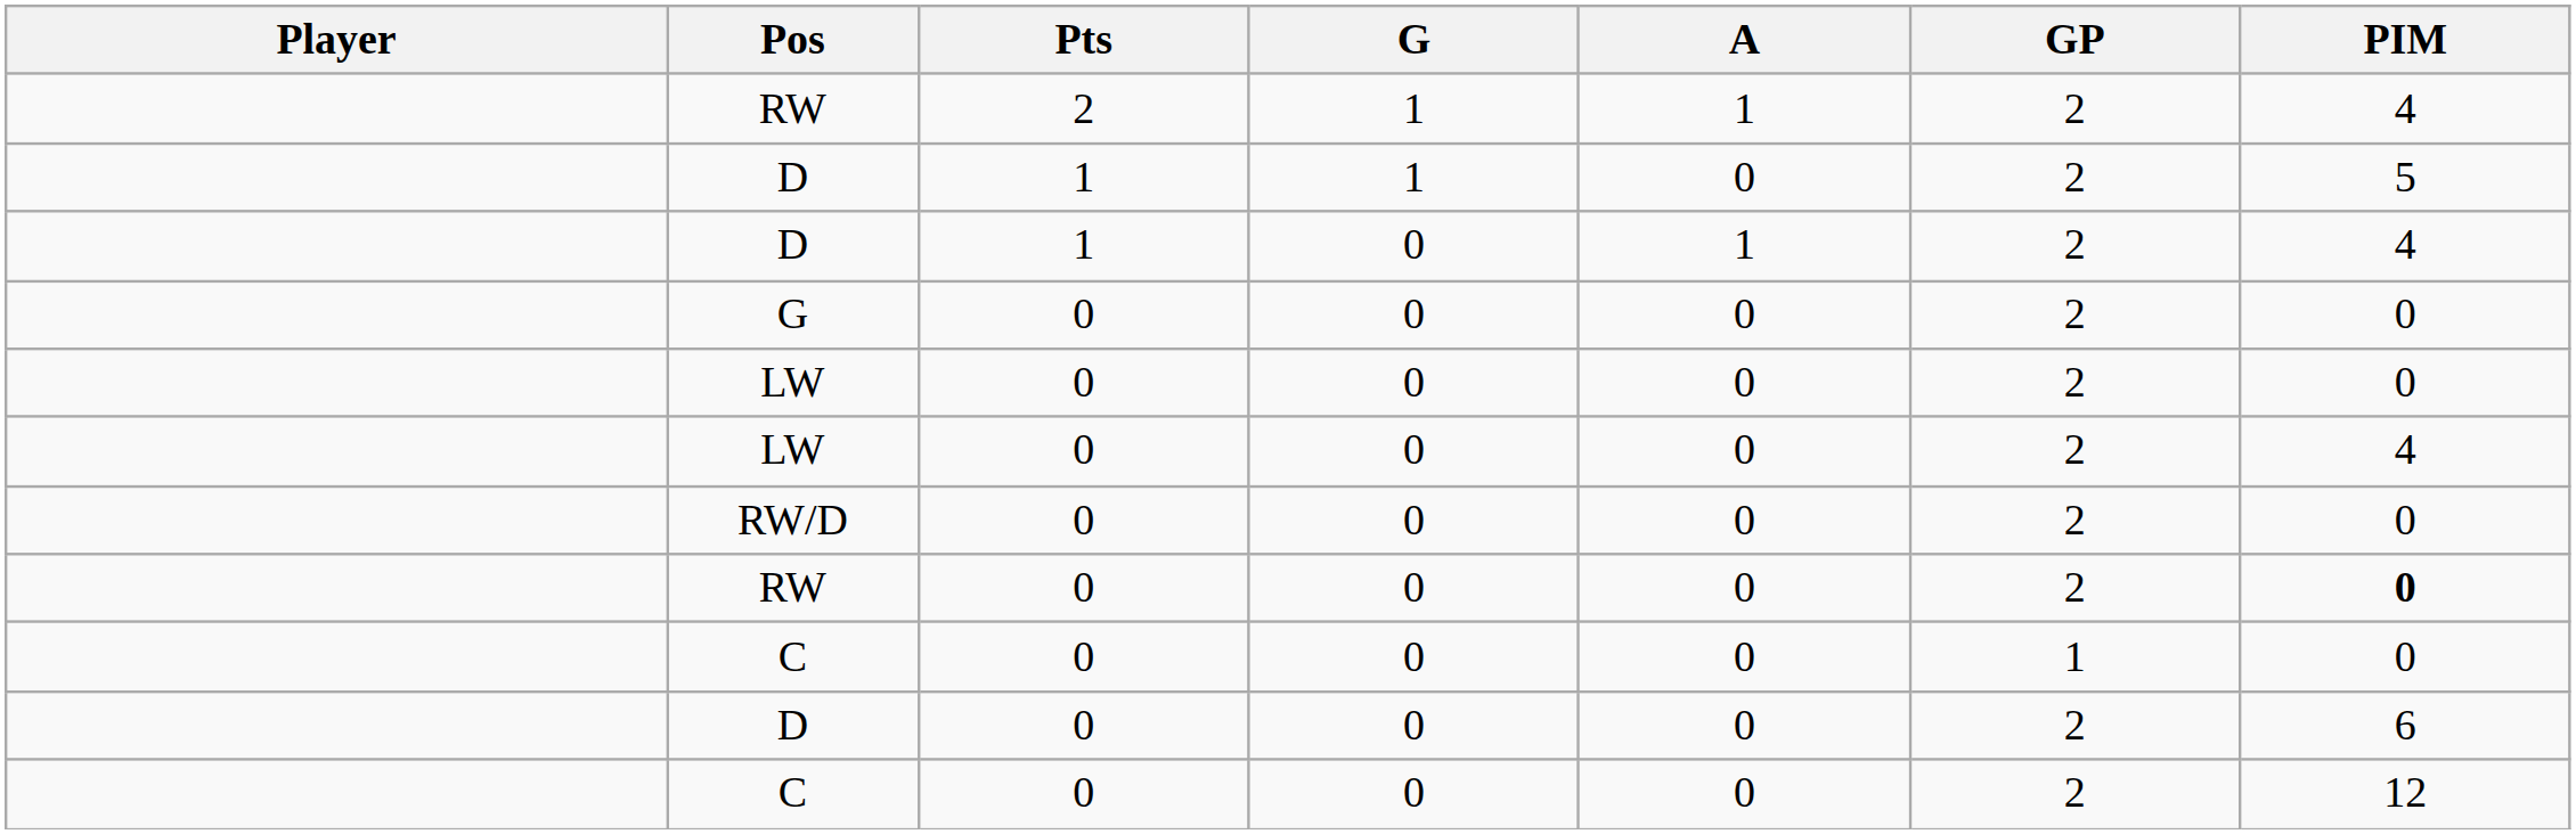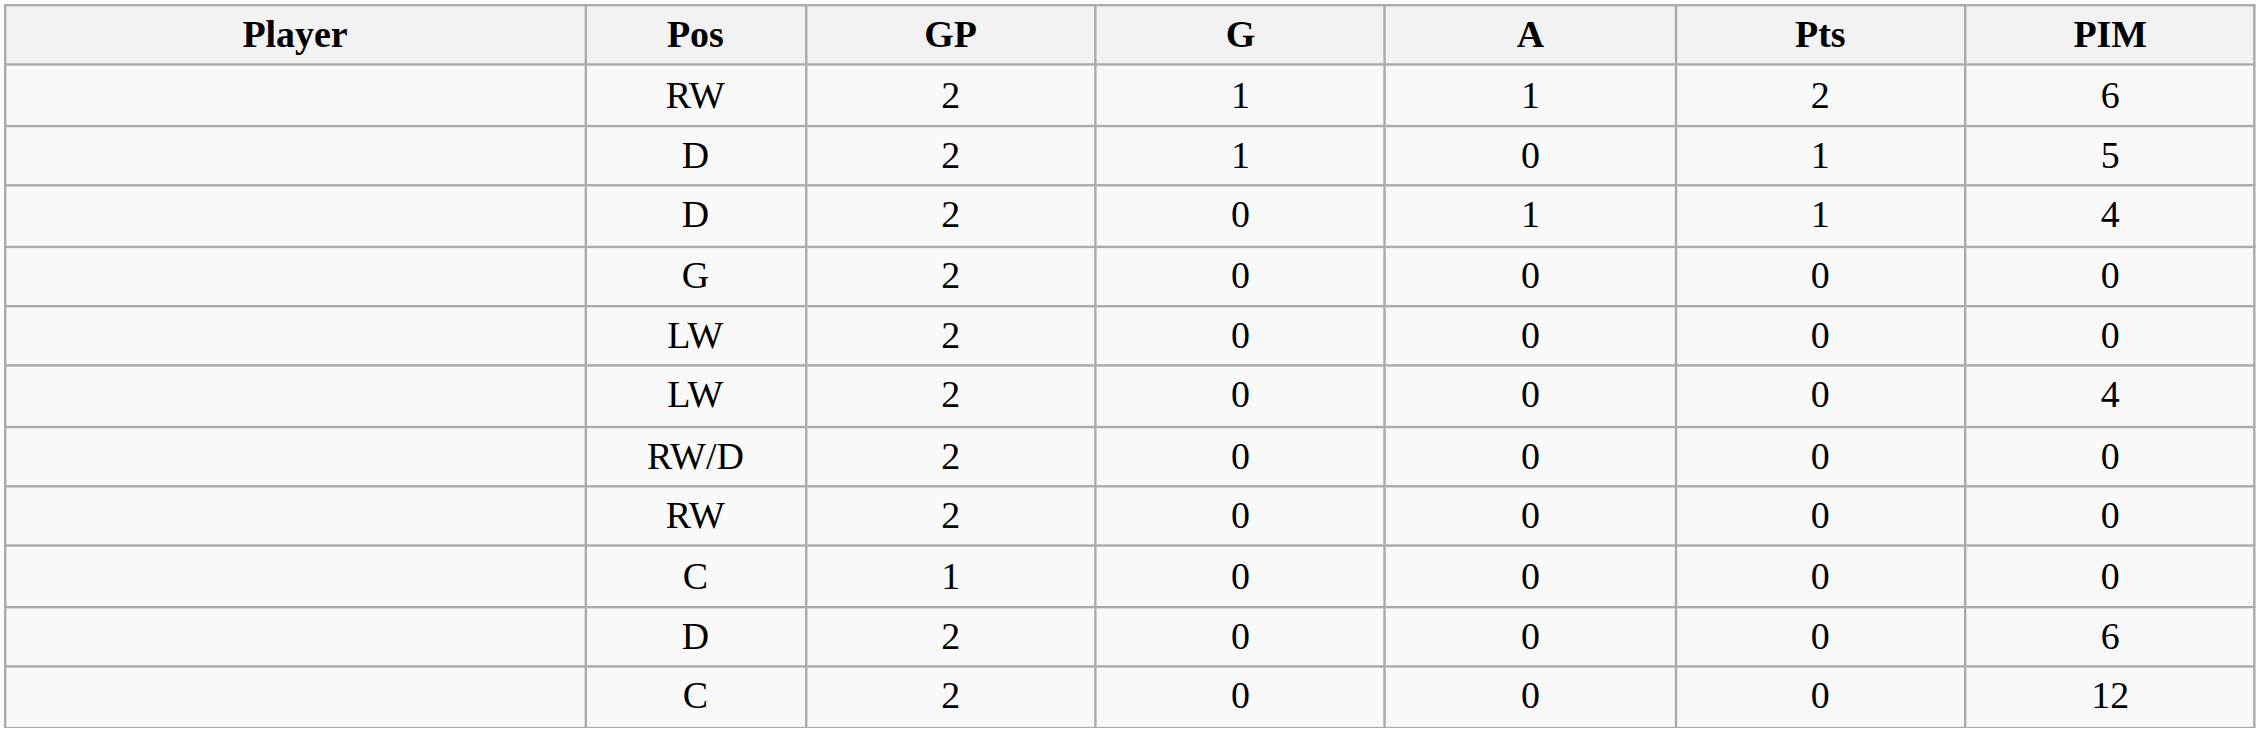 <table class="wikitable sortable" width="60%">
 <tr ALIGN="center">
 <th bgcolor="#DDDDFF" width="10%">Player</th>
 <th bgcolor="#DDDDFF" width="3%" title="Position">Pos</th>
-<th bgcolor="#DDDDFF" width="5%" title="Points">Pts</th>
+<th bgcolor="#DDDDFF" width="5%" title="Games played">GP</th>
 <th bgcolor="#DDDDFF" width="5%" title="Goals">G</th>
 <th bgcolor="#DDDDFF" width="5%" title="Assists">A</th>
-<th bgcolor="#DDDDFF" width="5%" title="Games played">GP</th>
+<th bgcolor="#DDDDFF" width="5%" title="Points">Pts</th>
 <th bgcolor="#DDDDFF" width="5%" title="Penalties in Minutes">PIM</th>
 </tr>
 <tr align="center">
 <td align="right"></td>
 <td>RW</td>
 <td>2</td>
 <td>1</td>
 <td>1</td>
 <td>2</td>
-<td>4</td>
+<td>6</td>
 </tr>
 <tr align="center">
 <td align="right"></td>
 <td>D</td>
-<td>1</td>
+<td>2</td>
 <td>1</td>
 <td>0</td>
-<td>2</td>
+<td>1</td>
 <td>5</td>
 </tr>
 <tr align="center">
 <td align="right"></td>
 <td>D</td>
-<td>1</td>
+<td>2</td>
 <td>0</td>
 <td>1</td>
-<td>2</td>
+<td>1</td>
 <td>4</td>
 </tr>
 <tr align="center">
 <td align="right"></td>
 <td>G</td>
+<td>2</td>
 <td>0</td>
 <td>0</td>
 <td>0</td>
-<td>2</td>
 <td>0</td>
 </tr>
 <tr align="center">
 <td align="right"></td>
 <td>LW</td>
+<td>2</td>
 <td>0</td>
 <td>0</td>
 <td>0</td>
-<td>2</td>
 <td>0</td>
 </tr>
 <tr align="center">
 <td align="right"></td>
 <td>LW</td>
+<td>2</td>
 <td>0</td>
 <td>0</td>
 <td>0</td>
-<td>2</td>
 <td>4</td>
 </tr>
 <tr align="center">
 <td align="right"></td>
 <td>RW/D</td>
+<td>2</td>
 <td>0</td>
 <td>0</td>
 <td>0</td>
-<td>2</td>
 <td>0</td>
 </tr>
 <tr align="center">
 <td align="right"></td>
 <td>RW</td>
+<td>2</td>
 <td>0</td>
 <td>0</td>
 <td>0</td>
-<td>2</td>
-<td><strong>0</strong></td>
+<td>0</td>
 </tr>
 <tr align="center">
 <td align="right"></td>
 <td>C</td>
+<td>1</td>
 <td>0</td>
 <td>0</td>
 <td>0</td>
-<td>1</td>
 <td>0</td>
 </tr>
 <tr align="center">
 <td align="right"></td>
 <td>D</td>
+<td>2</td>
 <td>0</td>
 <td>0</td>
 <td>0</td>
-<td>2</td>
 <td>6</td>
 </tr>
 <tr align="center">
 <td align="right"></td>
 <td>C</td>
+<td>2</td>
 <td>0</td>
 <td>0</td>
 <td>0</td>
-<td>2</td>
 <td>12</td>
 </tr>
 </table>
